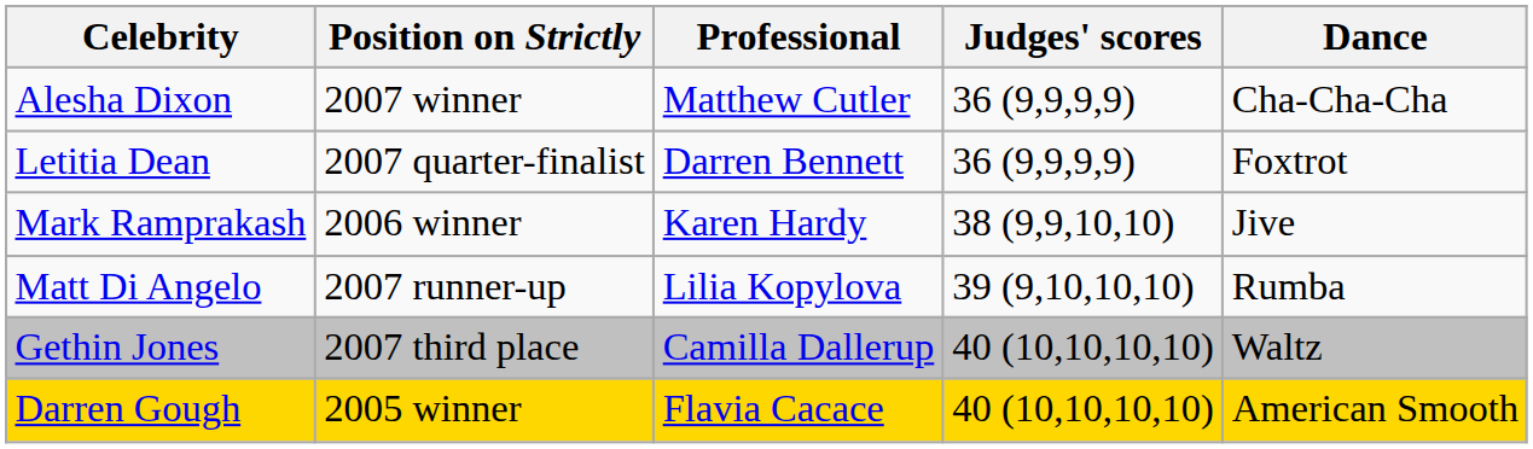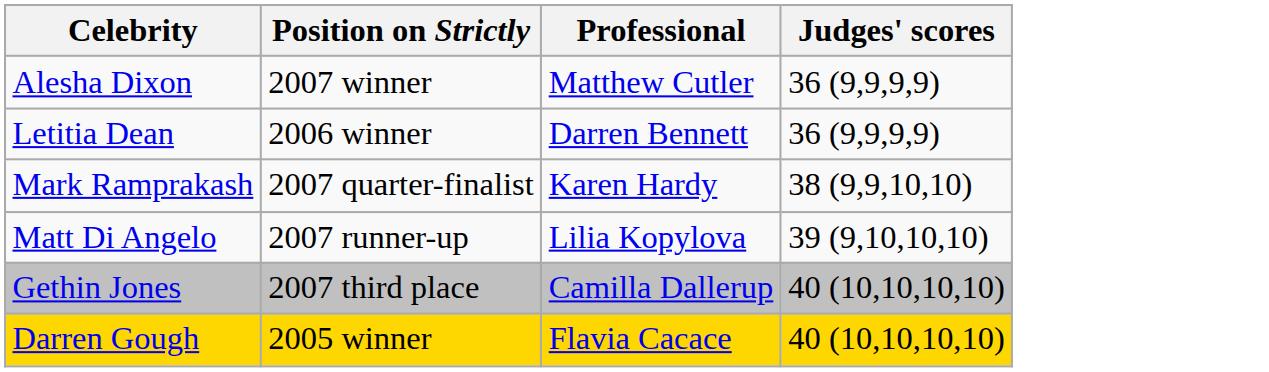 <table class="wikitable sortable">
 <tr>
 <th>Celebrity</th>
 <th>Position on <em>Strictly</em></th>
 <th>Professional</th>
 <th>Judges' scores</th>
-<th>Dance</th>
 </tr>
 <tr>
 <td><a href='#'>Alesha Dixon</a></td>
 <td>2007 winner</td>
 <td><a href='#'>Matthew Cutler</a></td>
 <td>36 (9,9,9,9)</td>
-<td>Cha-Cha-Cha</td>
 </tr>
 <tr>
 <td><a href='#'>Letitia Dean</a></td>
-<td>2007 quarter-finalist</td>
+<td>2006 winner</td>
 <td><a href='#'>Darren Bennett</a></td>
 <td>36 (9,9,9,9)</td>
-<td>Foxtrot</td>
 </tr>
 <tr>
 <td><a href='#'>Mark Ramprakash</a></td>
-<td>2006 winner</td>
+<td>2007 quarter-finalist</td>
 <td><a href='#'>Karen Hardy</a></td>
 <td>38 (9,9,10,10)</td>
-<td>Jive</td>
 </tr>
 <tr>
 <td><a href='#'>Matt Di Angelo</a></td>
 <td>2007 runner-up</td>
 <td><a href='#'>Lilia Kopylova</a></td>
 <td>39 (9,10,10,10)</td>
-<td>Rumba</td>
 </tr>
 <tr style="background:silver">
 <td><a href='#'>Gethin Jones</a></td>
 <td>2007 third place</td>
 <td><a href='#'>Camilla Dallerup</a></td>
 <td>40 (10,10,10,10)</td>
-<td>Waltz</td>
 </tr>
 <tr style="background:gold">
 <td><a href='#'>Darren Gough</a></td>
 <td>2005 winner</td>
 <td><a href='#'>Flavia Cacace</a></td>
 <td>40 (10,10,10,10)</td>
-<td>American Smooth</td>
 </tr>
 </table>
